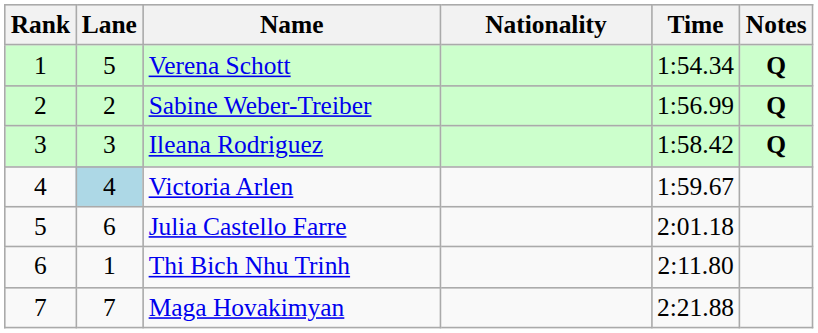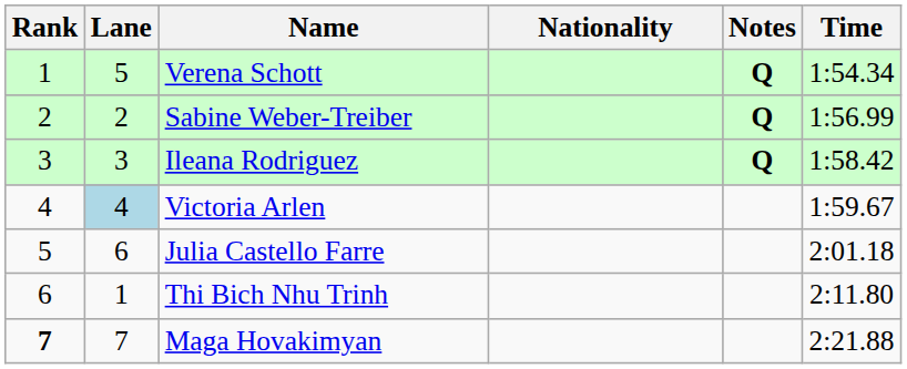 <table class="wikitable sortable" style="text-align:center">
 <tr>
 <th>Rank</th>
 <th>Lane</th>
 <th style="width:180px">Name</th>
 <th style="width:125px">Nationality</th>
+<th>Notes</th>
 <th>Time</th>
-<th>Notes</th>
 </tr>
 <tr style="background:#cfc;">
 <td>1</td>
 <td>5</td>
 <td style="text-align:left;"><a href='#'>Verena Schott</a></td>
 <td style="text-align:left;"></td>
+<td><strong>Q</strong></td>
 <td>1:54.34</td>
-<td><strong>Q</strong></td>
 </tr>
 <tr style="background:#cfc;">
 <td>2</td>
 <td>2</td>
 <td style="text-align:left;"><a href='#'>Sabine Weber-Treiber</a></td>
 <td style="text-align:left;"></td>
+<td><strong>Q</strong></td>
 <td>1:56.99</td>
-<td><strong>Q</strong></td>
 </tr>
 <tr style="background:#cfc;">
 <td>3</td>
 <td>3</td>
 <td style="text-align:left;"><a href='#'>Ileana Rodriguez</a></td>
 <td style="text-align:left;"></td>
+<td><strong>Q</strong></td>
 <td>1:58.42</td>
-<td><strong>Q</strong></td>
 </tr>
 <tr>
 <td>4</td>
 <td style="background: lightblue;">4</td>
 <td style="text-align:left;"><a href='#'>Victoria Arlen</a></td>
 <td style="text-align:left;"></td>
+<td></td>
 <td>1:59.67</td>
-<td></td>
 </tr>
 <tr>
 <td>5</td>
 <td>6</td>
 <td style="text-align:left;"><a href='#'>Julia Castello Farre</a></td>
 <td style="text-align:left;"></td>
+<td></td>
 <td>2:01.18</td>
-<td></td>
 </tr>
 <tr>
 <td>6</td>
 <td>1</td>
 <td style="text-align:left;"><a href='#'>Thi Bich Nhu Trinh</a></td>
 <td style="text-align:left;"></td>
+<td></td>
 <td>2:11.80</td>
-<td></td>
 </tr>
 <tr>
-<td>7</td>
+<td><strong>7</strong></td>
 <td>7</td>
 <td style="text-align:left;"><a href='#'>Maga Hovakimyan</a></td>
 <td style="text-align:left;"></td>
+<td></td>
 <td>2:21.88</td>
-<td></td>
 </tr>
 </table>
